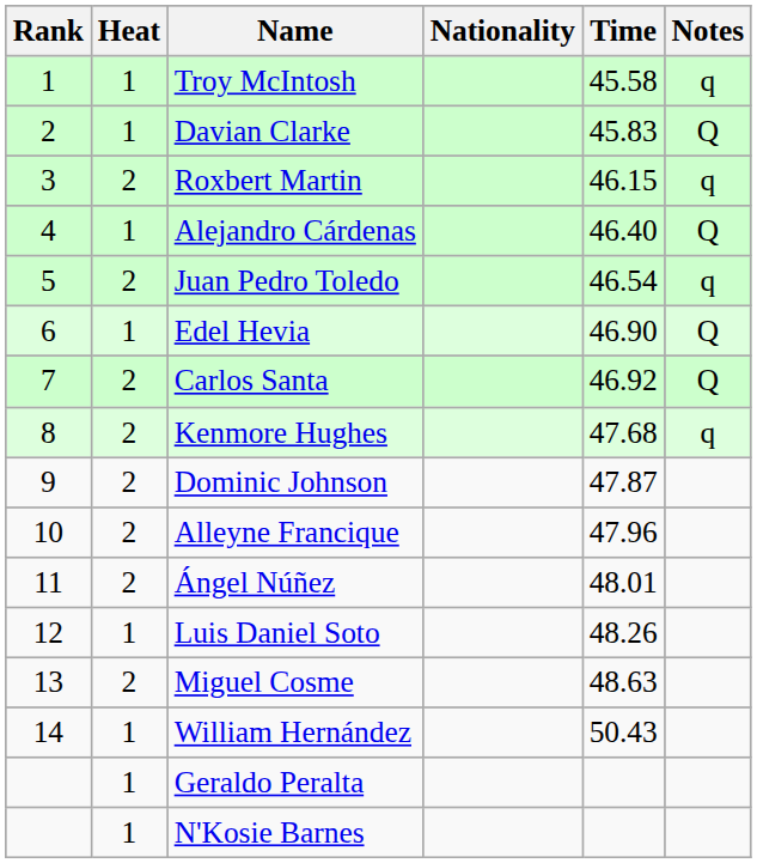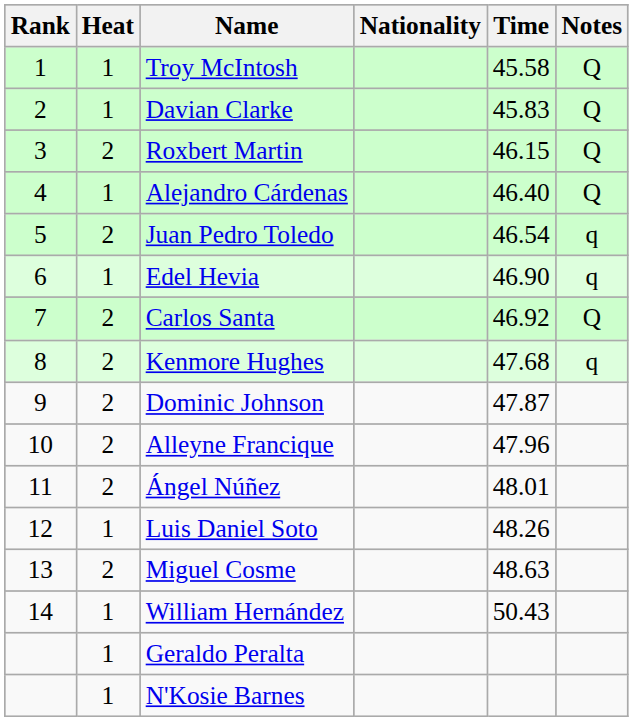 <table class="wikitable sortable" style="text-align:center; font-size:95%">
 <tr>
 <th>Rank</th>
 <th>Heat</th>
 <th>Name</th>
 <th>Nationality</th>
 <th>Time</th>
 <th>Notes</th>
 </tr>
 <tr bgcolor=ccffcc>
 <td>1</td>
 <td>1</td>
 <td align=left><a href='#'>Troy McIntosh</a></td>
 <td align=left></td>
 <td>45.58</td>
-<td>q</td>
+<td>Q</td>
 </tr>
 <tr bgcolor=ccffcc>
 <td>2</td>
 <td>1</td>
 <td align=left><a href='#'>Davian Clarke</a></td>
 <td align=left></td>
 <td>45.83</td>
 <td>Q</td>
 </tr>
 <tr bgcolor=ccffcc>
 <td>3</td>
 <td>2</td>
 <td align=left><a href='#'>Roxbert Martin</a></td>
 <td align=left></td>
 <td>46.15</td>
-<td>q</td>
+<td>Q</td>
 </tr>
 <tr bgcolor=ccffcc>
 <td>4</td>
 <td>1</td>
 <td align=left><a href='#'>Alejandro Cárdenas</a></td>
 <td align=left></td>
 <td>46.40</td>
 <td>Q</td>
 </tr>
 <tr bgcolor=ccffcc>
 <td>5</td>
 <td>2</td>
 <td align=left><a href='#'>Juan Pedro Toledo</a></td>
 <td align=left></td>
 <td>46.54</td>
 <td>q</td>
 </tr>
 <tr bgcolor=ddffdd>
 <td>6</td>
 <td>1</td>
 <td align=left><a href='#'>Edel Hevia</a></td>
 <td align=left></td>
 <td>46.90</td>
-<td>Q</td>
+<td>q</td>
 </tr>
 <tr bgcolor=ccffcc>
 <td>7</td>
 <td>2</td>
 <td align=left><a href='#'>Carlos Santa</a></td>
 <td align=left></td>
 <td>46.92</td>
 <td>Q</td>
 </tr>
 <tr bgcolor=ddffdd>
 <td>8</td>
 <td>2</td>
 <td align=left><a href='#'>Kenmore Hughes</a></td>
 <td align=left></td>
 <td>47.68</td>
 <td>q</td>
 </tr>
 <tr>
 <td>9</td>
 <td>2</td>
 <td align=left><a href='#'>Dominic Johnson</a></td>
 <td align=left></td>
 <td>47.87</td>
 <td></td>
 </tr>
 <tr>
 <td>10</td>
 <td>2</td>
 <td align=left><a href='#'>Alleyne Francique</a></td>
 <td align=left></td>
 <td>47.96</td>
 <td></td>
 </tr>
 <tr>
 <td>11</td>
 <td>2</td>
 <td align=left><a href='#'>Ángel Núñez</a></td>
 <td align=left></td>
 <td>48.01</td>
 <td></td>
 </tr>
 <tr>
 <td>12</td>
 <td>1</td>
 <td align=left><a href='#'>Luis Daniel Soto</a></td>
 <td align=left></td>
 <td>48.26</td>
 <td></td>
 </tr>
 <tr>
 <td>13</td>
 <td>2</td>
 <td align=left><a href='#'>Miguel Cosme</a></td>
 <td align=left></td>
 <td>48.63</td>
 <td></td>
 </tr>
 <tr>
 <td>14</td>
 <td>1</td>
 <td align=left><a href='#'>William Hernández</a></td>
 <td align=left></td>
 <td>50.43</td>
 <td></td>
 </tr>
 <tr>
 <td></td>
 <td>1</td>
 <td align=left><a href='#'>Geraldo Peralta</a></td>
 <td align=left></td>
 <td></td>
 <td></td>
 </tr>
 <tr>
 <td></td>
 <td>1</td>
 <td align=left><a href='#'>N'Kosie Barnes</a></td>
 <td align=left></td>
 <td></td>
 <td></td>
 </tr>
 </table>
